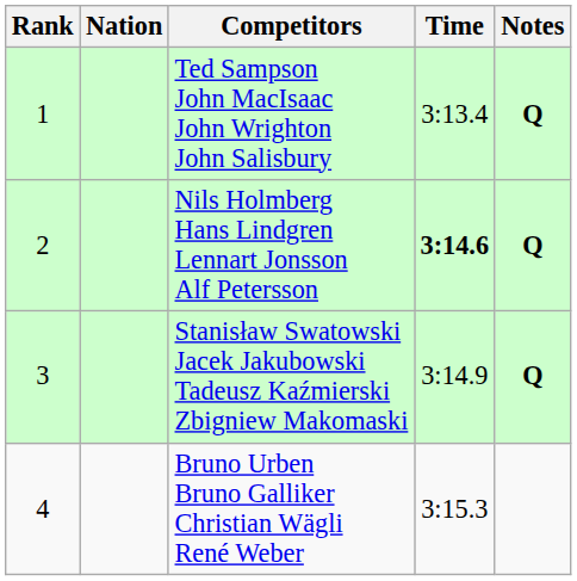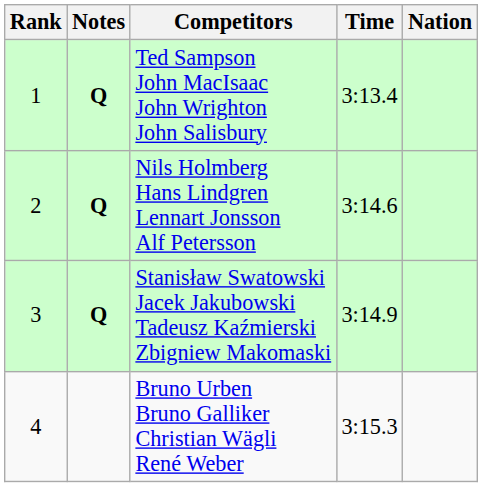 <table class="wikitable sortable" style="text-align:center">
 <tr>
 <th>Rank</th>
-<th>Nation</th>
+<th>Notes</th>
 <th>Competitors</th>
 <th>Time</th>
-<th>Notes</th>
+<th>Nation</th>
 </tr>
 <tr bgcolor=ccffcc>
 <td>1</td>
-<td align=left></td>
+<td><strong>Q</strong></td>
 <td align=left><a href='#'>Ted Sampson</a><br><a href='#'>John MacIsaac</a><br><a href='#'>John Wrighton</a><br><a href='#'>John Salisbury</a></td>
 <td>3:13.4</td>
-<td><strong>Q</strong></td>
+<td align=left></td>
 </tr>
 <tr bgcolor=ccffcc>
 <td>2</td>
+<td><strong>Q</strong></td>
+<td align=left><a href='#'>Nils Holmberg</a><br><a href='#'>Hans Lindgren</a><br><a href='#'>Lennart Jonsson</a><br><a href='#'>Alf Petersson</a></td>
+<td>3:14.6</td>
 <td align=left></td>
-<td align=left><a href='#'>Nils Holmberg</a><br><a href='#'>Hans Lindgren</a><br><a href='#'>Lennart Jonsson</a><br><a href='#'>Alf Petersson</a></td>
-<td><strong>3:14.6</strong></td>
-<td><strong>Q</strong></td>
 </tr>
 <tr bgcolor=ccffcc>
 <td>3</td>
-<td align=left></td>
+<td><strong>Q</strong></td>
 <td align=left><a href='#'>Stanisław Swatowski</a><br><a href='#'>Jacek Jakubowski</a><br><a href='#'>Tadeusz Kaźmierski</a><br><a href='#'>Zbigniew Makomaski</a></td>
 <td>3:14.9</td>
-<td><strong>Q</strong></td>
+<td align=left></td>
 </tr>
 <tr>
 <td>4</td>
-<td align=left></td>
+<td></td>
 <td align=left><a href='#'>Bruno Urben</a><br><a href='#'>Bruno Galliker</a><br><a href='#'>Christian Wägli</a><br><a href='#'>René Weber</a></td>
 <td>3:15.3</td>
-<td></td>
+<td align=left></td>
 </tr>
 </table>
